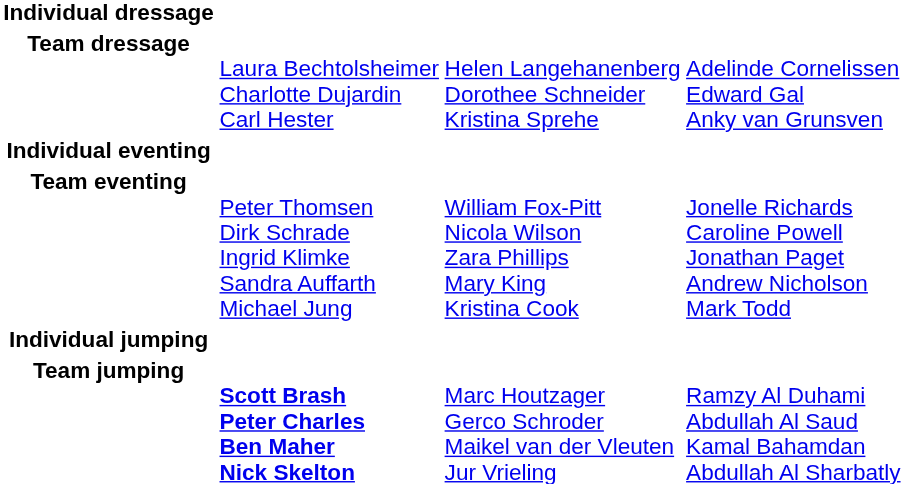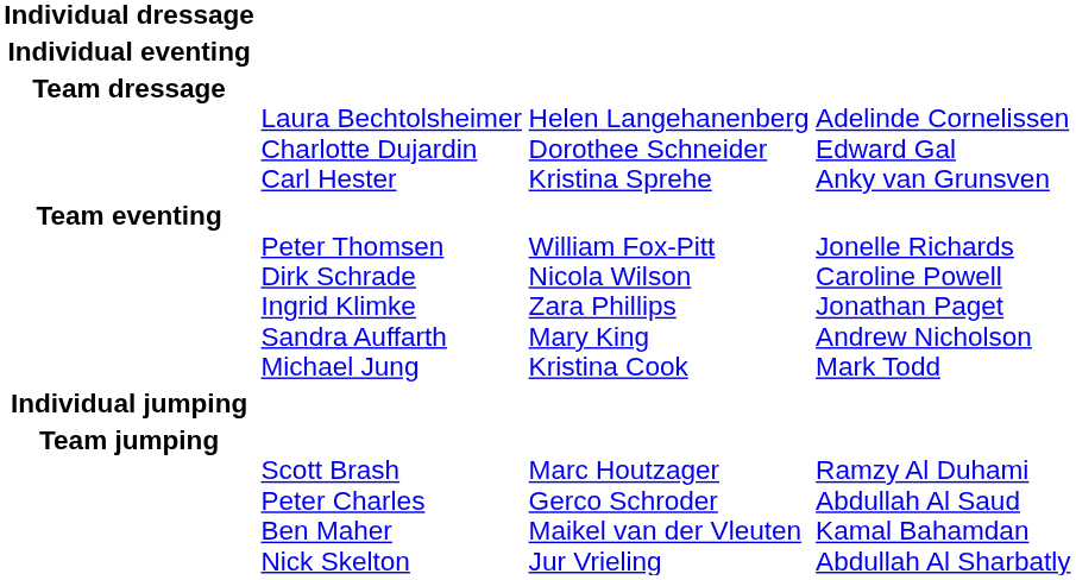 <table>
 <tr>
 <th scope="row">Individual dressage<br></th>
+<td></td>
+<td></td>
+<td></td>
+</tr>
+<tr>
+<th scope="row">Individual eventing<br></th>
 <td></td>
 <td></td>
 <td></td>
 </tr>
 <tr valign="top">
 <th scope="row">Team dressage<br></th>
 <td><br><a href='#'>Laura Bechtolsheimer</a><br><a href='#'>Charlotte Dujardin</a><br><a href='#'>Carl Hester</a></td>
 <td><br><a href='#'>Helen Langehanenberg</a><br><a href='#'>Dorothee Schneider</a><br><a href='#'>Kristina Sprehe</a></td>
 <td><br><a href='#'>Adelinde Cornelissen</a><br><a href='#'>Edward Gal</a><br><a href='#'>Anky van Grunsven</a></td>
-</tr>
-<tr>
-<th scope="row">Individual eventing<br></th>
-<td></td>
-<td></td>
-<td></td>
 </tr>
 <tr valign="top">
 <th scope="row">Team eventing<br></th>
 <td><br><a href='#'>Peter Thomsen</a><br><a href='#'>Dirk Schrade</a><br><a href='#'>Ingrid Klimke</a><br><a href='#'>Sandra Auffarth</a><br><a href='#'>Michael Jung</a></td>
 <td><br><a href='#'>William Fox-Pitt</a><br><a href='#'>Nicola Wilson</a><br><a href='#'>Zara Phillips</a><br><a href='#'>Mary King</a><br><a href='#'>Kristina Cook</a></td>
 <td><br><a href='#'>Jonelle Richards</a><br><a href='#'>Caroline Powell</a><br><a href='#'>Jonathan Paget</a><br><a href='#'>Andrew Nicholson</a><br><a href='#'>Mark Todd</a></td>
 </tr>
 <tr>
 <th scope="row">Individual jumping<br></th>
 <td></td>
 <td></td>
 <td></td>
 </tr>
 <tr valign="top">
 <th scope="row">Team jumping<br></th>
-<td><strong><br><a href='#'>Scott Brash</a><br><a href='#'>Peter Charles</a><br><a href='#'>Ben Maher</a><br><a href='#'>Nick Skelton</a></strong></td>
+<td><br><a href='#'>Scott Brash</a><br><a href='#'>Peter Charles</a><br><a href='#'>Ben Maher</a><br><a href='#'>Nick Skelton</a></td>
 <td><br><a href='#'>Marc Houtzager</a><br><a href='#'>Gerco Schroder</a><br><a href='#'>Maikel van der Vleuten</a><br><a href='#'>Jur Vrieling</a></td>
 <td><br><a href='#'>Ramzy Al Duhami</a><br><a href='#'>Abdullah Al Saud</a><br><a href='#'>Kamal Bahamdan</a><br><a href='#'>Abdullah Al Sharbatly</a></td>
 </tr>
 </table>
